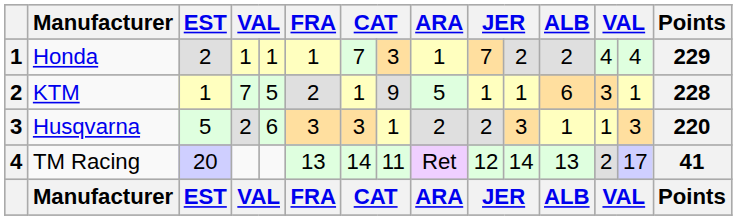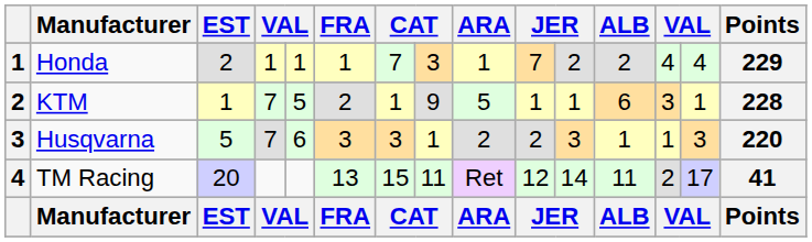 <table class="wikitable" style="font-size:85%; text-align:center">
 <tr>
 <th></th>
 <th>Manufacturer</th>
 <th><a href='#'>EST</a><br></th>
 <th colspan=2><a href='#'>VAL</a><br></th>
 <th><a href='#'>FRA</a><br></th>
 <th colspan=2><a href='#'>CAT</a><br></th>
 <th><a href='#'>ARA</a><br></th>
 <th colspan=2><a href='#'>JER</a><br></th>
 <th><a href='#'>ALB</a><br></th>
 <th colspan=2><a href='#'>VAL</a><br></th>
 <th>Points</th>
 </tr>
 <tr>
 <th>1</th>
 <td align=left> <a href='#'>Honda</a></td>
 <td style="background:#dfdfdf;">2</td>
 <td style="background:#ffffbf;">1</td>
 <td style="background:#ffffbf;">1</td>
 <td style="background:#ffffbf;">1</td>
 <td style="background:#dfffdf;">7</td>
 <td style="background:#ffdf9f;">3</td>
 <td style="background:#ffffbf;">1</td>
 <td style="background:#ffdf9f;">7</td>
 <td style="background:#dfdfdf;">2</td>
 <td style="background:#dfdfdf;">2</td>
 <td style="background:#dfffdf;">4</td>
 <td style="background:#dfffdf;">4</td>
 <th>229</th>
 </tr>
 <tr>
 <th>2</th>
 <td align=left> <a href='#'>KTM</a></td>
 <td style="background:#ffffbf;">1</td>
 <td style="background:#dfffdf;">7</td>
 <td style="background:#dfffdf;">5</td>
 <td style="background:#dfdfdf;">2</td>
 <td style="background:#ffffbf;">1</td>
 <td style="background:#dfdfdf;">9</td>
 <td style="background:#dfffdf;">5</td>
 <td style="background:#ffffbf;">1</td>
 <td style="background:#ffffbf;">1</td>
 <td style="background:#ffdf9f;">6</td>
 <td style="background:#ffdf9f;">3</td>
 <td style="background:#ffffbf;">1</td>
 <th>228</th>
 </tr>
 <tr>
 <th>3</th>
 <td align=left> <a href='#'>Husqvarna</a></td>
 <td style="background:#dfffdf;">5</td>
-<td style="background:#dfdfdf;">2</td>
+<td style="background:#dfdfdf;">7</td>
 <td style="background:#dfffdf;">6</td>
 <td style="background:#ffdf9f;">3</td>
 <td style="background:#ffdf9f;">3</td>
 <td style="background:#ffffbf;">1</td>
 <td style="background:#dfdfdf;">2</td>
 <td style="background:#dfdfdf;">2</td>
 <td style="background:#ffdf9f;">3</td>
 <td style="background:#ffffbf;">1</td>
 <td style="background:#ffffbf;">1</td>
 <td style="background:#ffdf9f;">3</td>
 <th>220</th>
 </tr>
 <tr>
 <th>4</th>
 <td align=left> TM Racing</td>
 <td style="background:#cfcfff;">20</td>
 <td></td>
 <td></td>
 <td style="background:#dfffdf;">13</td>
-<td style="background:#dfffdf;">14</td>
+<td style="background:#dfffdf;">15</td>
 <td style="background:#dfffdf;">11</td>
 <td style="background:#efcfff;">Ret</td>
 <td style="background:#dfffdf;">12</td>
 <td style="background:#dfffdf;">14</td>
-<td style="background:#dfffdf;">13</td>
+<td style="background:#dfffdf;">11</td>
 <td style="background:#dfdfdf;">2</td>
 <td style="background:#cfcfff;">17</td>
 <th>41</th>
 </tr>
 <tr>
 <th></th>
 <th>Manufacturer</th>
 <th><a href='#'>EST</a><br></th>
 <th colspan=2><a href='#'>VAL</a><br></th>
 <th><a href='#'>FRA</a><br></th>
 <th colspan=2><a href='#'>CAT</a><br></th>
 <th><a href='#'>ARA</a><br></th>
 <th colspan=2><a href='#'>JER</a><br></th>
 <th><a href='#'>ALB</a><br></th>
 <th colspan=2><a href='#'>VAL</a><br></th>
 <th>Points</th>
 </tr>
 </table>
